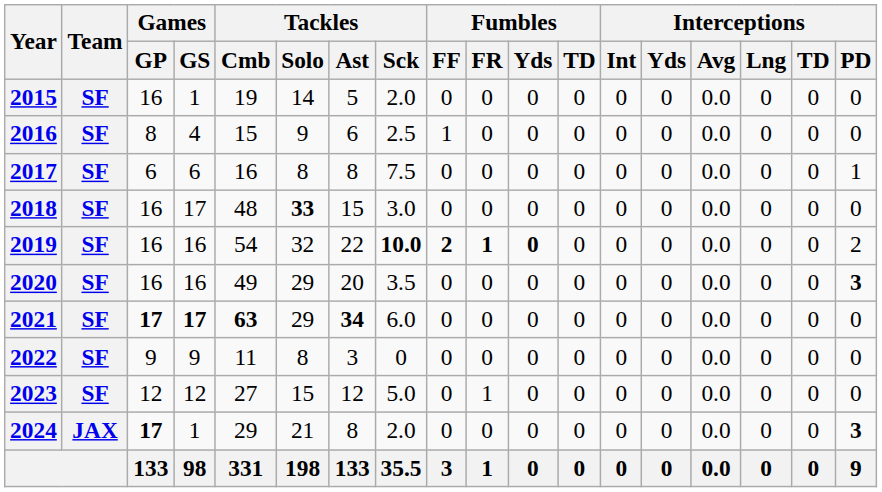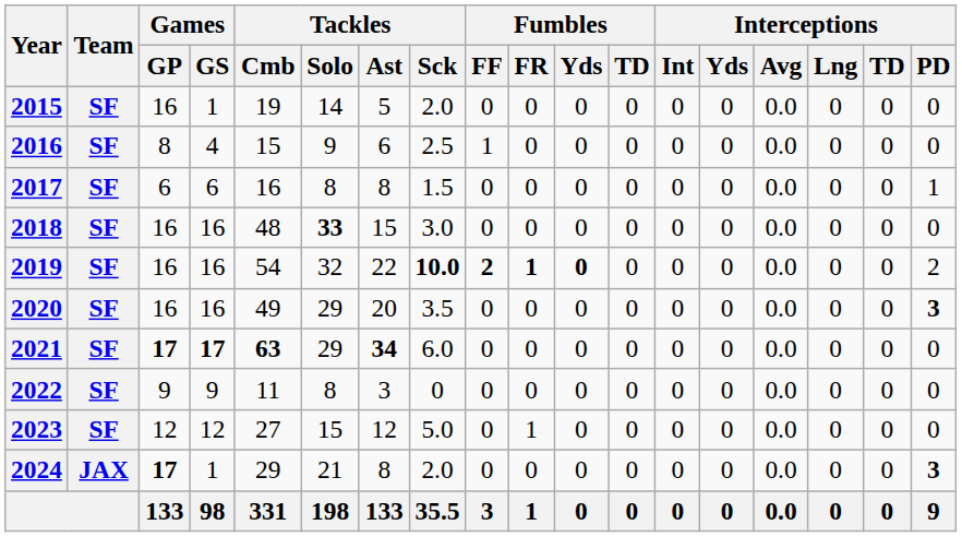 <table class="wikitable" style="text-align:center;">
 <tr>
 <th rowspan="2">Year</th>
 <th rowspan="2">Team</th>
 <th colspan="2">Games</th>
 <th colspan="4">Tackles</th>
 <th colspan="4">Fumbles</th>
 <th colspan="6">Interceptions</th>
 </tr>
 <tr>
 <th>GP</th>
 <th>GS</th>
 <th>Cmb</th>
 <th>Solo</th>
 <th>Ast</th>
 <th>Sck</th>
 <th>FF</th>
 <th>FR</th>
 <th>Yds</th>
 <th>TD</th>
 <th>Int</th>
 <th>Yds</th>
 <th>Avg</th>
 <th>Lng</th>
 <th>TD</th>
 <th>PD</th>
 </tr>
 <tr>
 <th><a href='#'>2015</a></th>
 <th><a href='#'>SF</a></th>
 <td>16</td>
 <td>1</td>
 <td>19</td>
 <td>14</td>
 <td>5</td>
 <td>2.0</td>
 <td>0</td>
 <td>0</td>
 <td>0</td>
 <td>0</td>
 <td>0</td>
 <td>0</td>
 <td>0.0</td>
 <td>0</td>
 <td>0</td>
 <td>0</td>
 </tr>
 <tr>
 <th><a href='#'>2016</a></th>
 <th><a href='#'>SF</a></th>
 <td>8</td>
 <td>4</td>
 <td>15</td>
 <td>9</td>
 <td>6</td>
 <td>2.5</td>
 <td>1</td>
 <td>0</td>
 <td>0</td>
 <td>0</td>
 <td>0</td>
 <td>0</td>
 <td>0.0</td>
 <td>0</td>
 <td>0</td>
 <td>0</td>
 </tr>
 <tr>
 <th><a href='#'>2017</a></th>
 <th><a href='#'>SF</a></th>
 <td>6</td>
 <td>6</td>
 <td>16</td>
 <td>8</td>
 <td>8</td>
-<td>7.5</td>
+<td>1.5</td>
 <td>0</td>
 <td>0</td>
 <td>0</td>
 <td>0</td>
 <td>0</td>
 <td>0</td>
 <td>0.0</td>
 <td>0</td>
 <td>0</td>
 <td>1</td>
 </tr>
 <tr>
 <th><a href='#'>2018</a></th>
 <th><a href='#'>SF</a></th>
 <td>16</td>
-<td>17</td>
+<td>16</td>
 <td>48</td>
 <td><strong>33</strong></td>
 <td>15</td>
 <td>3.0</td>
 <td>0</td>
 <td>0</td>
 <td>0</td>
 <td>0</td>
 <td>0</td>
 <td>0</td>
 <td>0.0</td>
 <td>0</td>
 <td>0</td>
 <td>0</td>
 </tr>
 <tr>
 <th><a href='#'>2019</a></th>
 <th><a href='#'>SF</a></th>
 <td>16</td>
 <td>16</td>
 <td>54</td>
 <td>32</td>
 <td>22</td>
 <td><strong>10.0</strong></td>
 <td><strong>2</strong></td>
 <td><strong>1</strong></td>
 <td><strong>0</strong></td>
 <td>0</td>
 <td>0</td>
 <td>0</td>
 <td>0.0</td>
 <td>0</td>
 <td>0</td>
 <td>2</td>
 </tr>
 <tr>
 <th><a href='#'>2020</a></th>
 <th><a href='#'>SF</a></th>
 <td>16</td>
 <td>16</td>
 <td>49</td>
 <td>29</td>
 <td>20</td>
 <td>3.5</td>
 <td>0</td>
 <td>0</td>
 <td>0</td>
 <td>0</td>
 <td>0</td>
 <td>0</td>
 <td>0.0</td>
 <td>0</td>
 <td>0</td>
 <td><strong>3</strong></td>
 </tr>
 <tr>
 <th><a href='#'>2021</a></th>
 <th><a href='#'>SF</a></th>
 <td><strong>17</strong></td>
 <td><strong>17</strong></td>
 <td><strong>63</strong></td>
 <td>29</td>
 <td><strong>34</strong></td>
 <td>6.0</td>
 <td>0</td>
 <td>0</td>
 <td>0</td>
 <td>0</td>
 <td>0</td>
 <td>0</td>
 <td>0.0</td>
 <td>0</td>
 <td>0</td>
 <td>0</td>
 </tr>
 <tr>
 <th><a href='#'>2022</a></th>
 <th><a href='#'>SF</a></th>
 <td>9</td>
 <td>9</td>
 <td>11</td>
 <td>8</td>
 <td>3</td>
 <td>0</td>
 <td>0</td>
 <td>0</td>
 <td>0</td>
 <td>0</td>
 <td>0</td>
 <td>0</td>
 <td>0.0</td>
 <td>0</td>
 <td>0</td>
 <td>0</td>
 </tr>
 <tr>
 <th><a href='#'>2023</a></th>
 <th><a href='#'>SF</a></th>
 <td>12</td>
 <td>12</td>
 <td>27</td>
 <td>15</td>
 <td>12</td>
 <td>5.0</td>
 <td>0</td>
 <td>1</td>
 <td>0</td>
 <td>0</td>
 <td>0</td>
 <td>0</td>
 <td>0.0</td>
 <td>0</td>
 <td>0</td>
 <td>0</td>
 </tr>
 <tr>
 <th><a href='#'>2024</a></th>
 <th><a href='#'>JAX</a></th>
 <td><strong>17</strong></td>
 <td>1</td>
 <td>29</td>
 <td>21</td>
 <td>8</td>
 <td>2.0</td>
 <td>0</td>
 <td>0</td>
 <td>0</td>
 <td>0</td>
 <td>0</td>
 <td>0</td>
 <td>0.0</td>
 <td>0</td>
 <td>0</td>
 <td><strong>3</strong></td>
 </tr>
 <tr>
 <th colspan="2"></th>
 <th>133</th>
 <th>98</th>
 <th>331</th>
 <th>198</th>
 <th>133</th>
 <th>35.5</th>
 <th>3</th>
 <th>1</th>
 <th>0</th>
 <th>0</th>
 <th>0</th>
 <th>0</th>
 <th>0.0</th>
 <th>0</th>
 <th>0</th>
 <th>9</th>
 </tr>
 </table>
